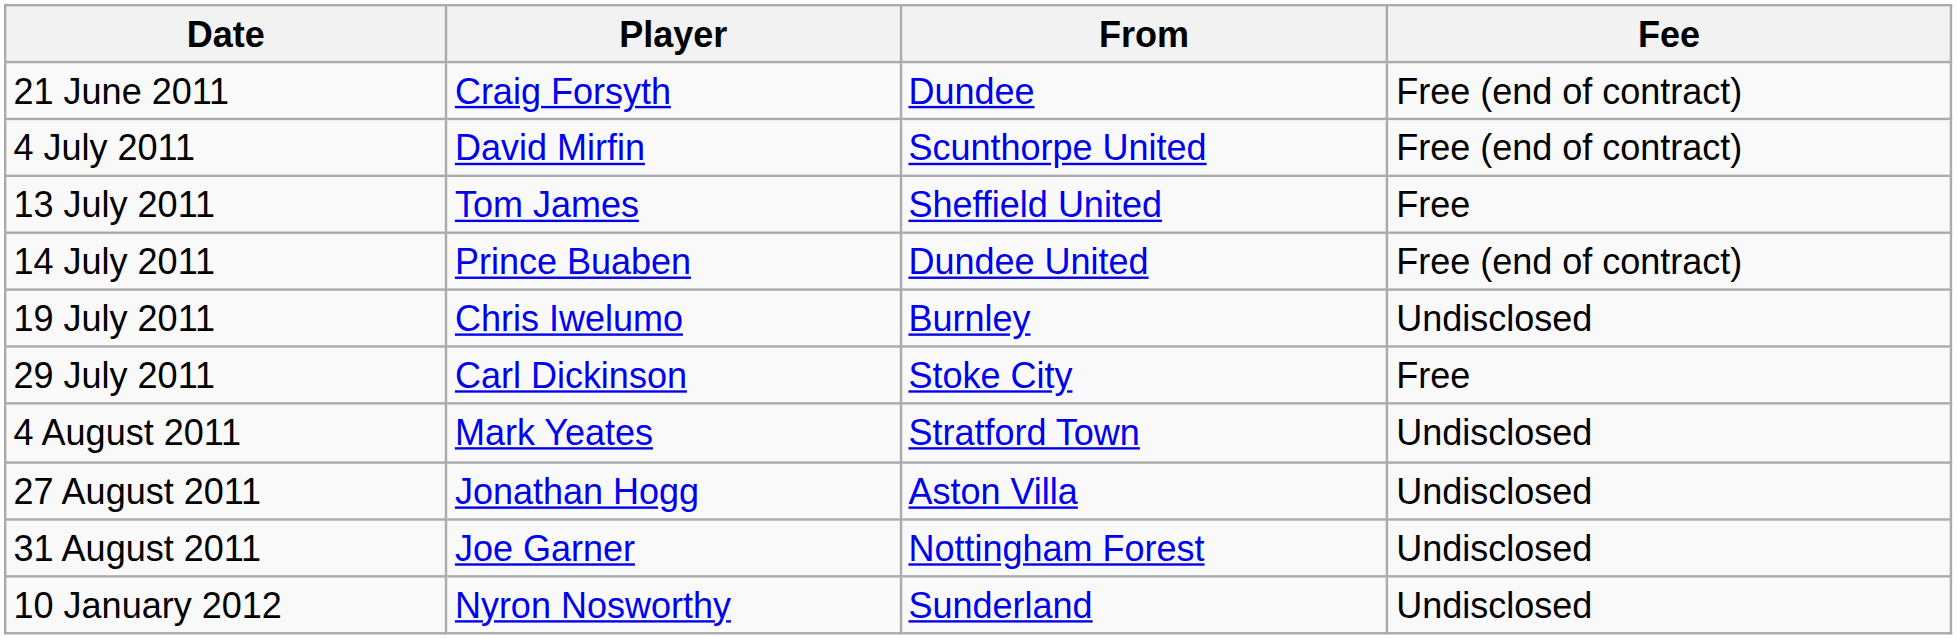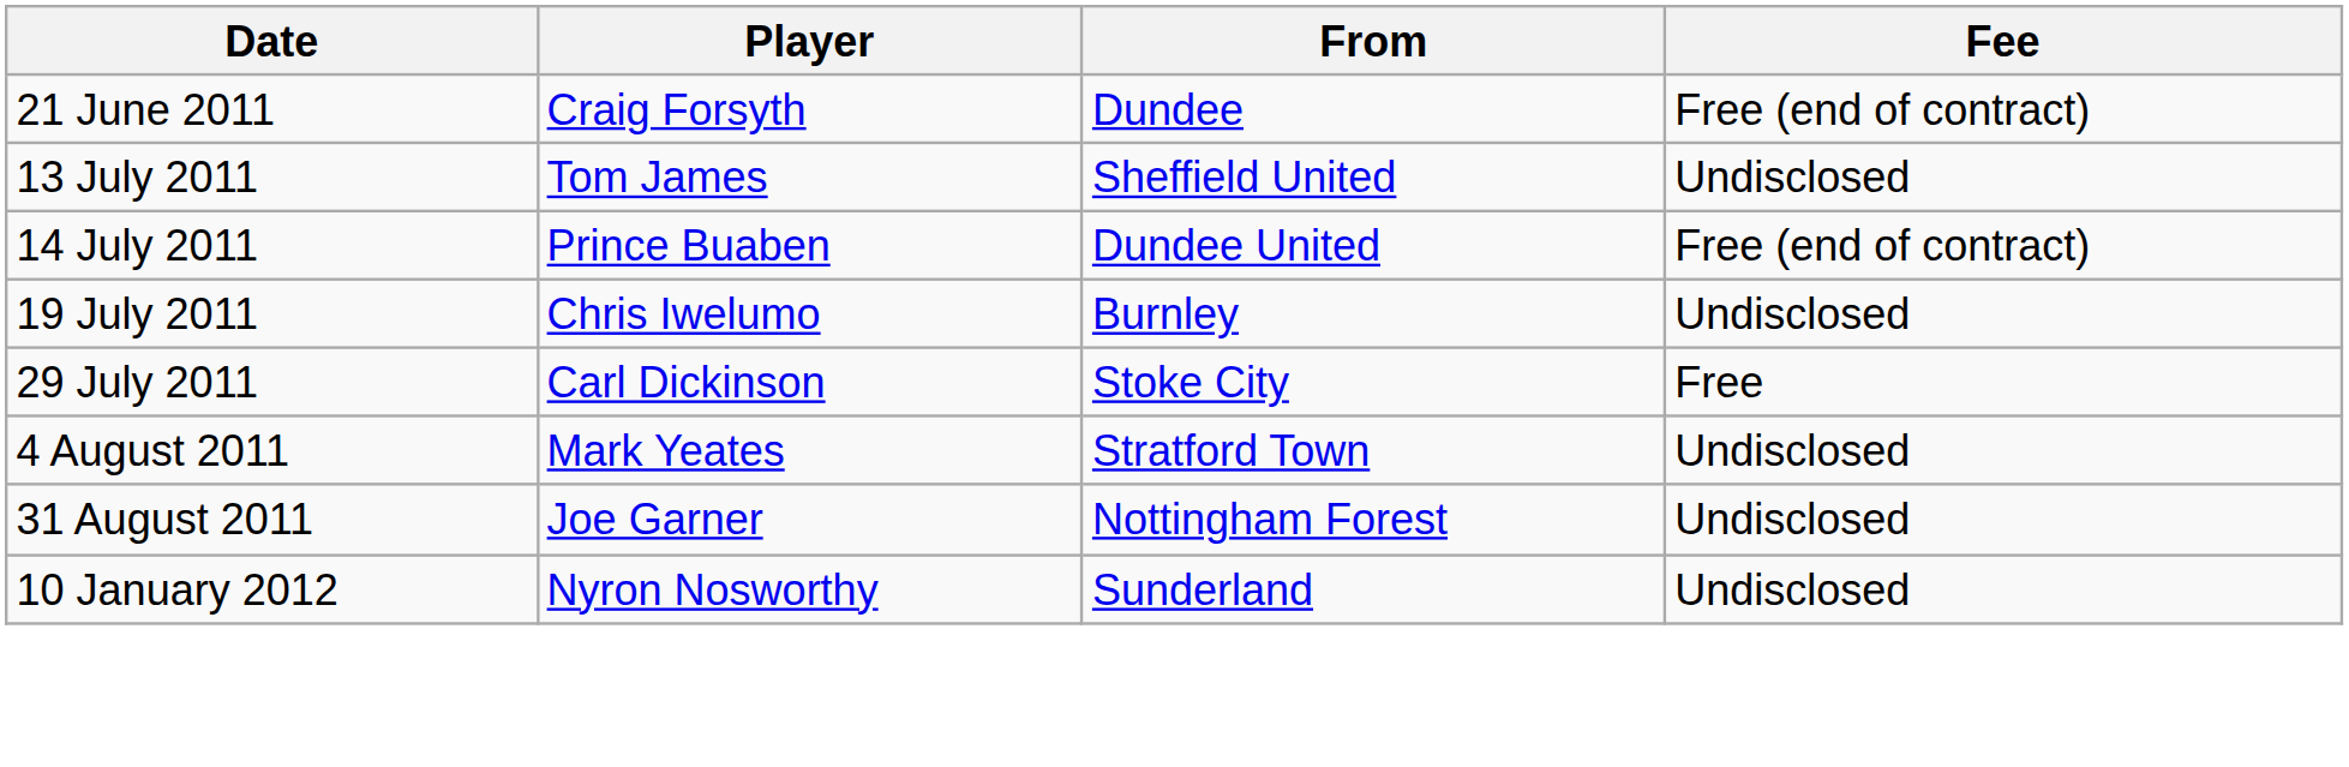 <table class="wikitable" style="text-align:center; font-size:95%;width:65%; text-align:left">
 <tr>
 <th><strong>Date</strong></th>
 <th><strong>Player</strong></th>
 <th><strong>From</strong></th>
 <th><strong>Fee</strong></th>
 </tr>
 <tr>
 <td>21 June 2011</td>
 <td><a href='#'>Craig Forsyth</a></td>
 <td><a href='#'>Dundee</a></td>
 <td>Free (end of contract) </td>
 </tr>
 <tr>
-<td>4 July 2011</td>
-<td><a href='#'>David Mirfin</a></td>
-<td><a href='#'>Scunthorpe United</a></td>
-<td>Free (end of contract) </td>
-</tr>
-<tr>
 <td>13 July 2011</td>
 <td><a href='#'>Tom James</a></td>
 <td><a href='#'>Sheffield United</a></td>
-<td>Free </td>
+<td>Undisclosed </td>
 </tr>
 <tr>
 <td>14 July 2011</td>
 <td><a href='#'>Prince Buaben</a></td>
 <td><a href='#'>Dundee United</a></td>
 <td>Free (end of contract) </td>
 </tr>
 <tr>
 <td>19 July 2011</td>
 <td><a href='#'>Chris Iwelumo</a></td>
 <td><a href='#'>Burnley</a></td>
 <td>Undisclosed </td>
 </tr>
 <tr>
 <td>29 July 2011</td>
 <td><a href='#'>Carl Dickinson</a></td>
 <td><a href='#'>Stoke City</a></td>
 <td>Free </td>
 </tr>
 <tr>
 <td>4 August 2011</td>
 <td><a href='#'>Mark Yeates</a></td>
 <td><a href='#'>Stratford Town</a></td>
 <td>Undisclosed </td>
 </tr>
 <tr>
-<td>27 August 2011</td>
-<td><a href='#'>Jonathan Hogg</a></td>
-<td><a href='#'>Aston Villa</a></td>
-<td>Undisclosed </td>
-</tr>
-<tr>
 <td>31 August 2011</td>
 <td><a href='#'>Joe Garner</a></td>
 <td><a href='#'>Nottingham Forest</a></td>
 <td>Undisclosed </td>
 </tr>
 <tr>
 <td>10 January 2012</td>
 <td><a href='#'>Nyron Nosworthy</a></td>
 <td><a href='#'>Sunderland</a></td>
 <td>Undisclosed </td>
 </tr>
 </table>
